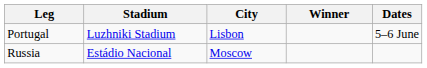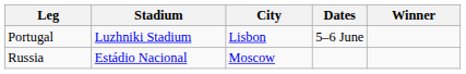 <table class="wikitable sortable"  text-align:left;">
 <tr bgcolor="#efefef">
 <th style="width:6em;">Leg</th>
 <th style="width:9.5em;">Stadium</th>
 <th style="width:6em;">City</th>
+<th>Dates</th>
 <th style="width:6.5em;">Winner</th>
-<th>Dates</th>
 </tr>
 <tr>
 <td>Portugal</td>
 <td><a href='#'>Luzhniki Stadium</a></td>
 <td><a href='#'>Lisbon</a></td>
+<td align=center>5–6 June</td>
 <td></td>
-<td align=center>5–6 June</td>
 </tr>
 <tr>
 <td>Russia</td>
 <td><a href='#'>Estádio Nacional</a></td>
 <td><a href='#'>Moscow</a></td>
+<td align=center></td>
 <td></td>
-<td align=center></td>
 </tr>
 </table>
